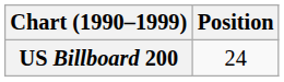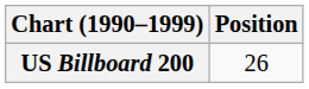 <table class="wikitable sortable plainrowheaders" style="text-align:center">
 <tr>
 <th scope="col">Chart (1990–1999)</th>
 <th scope="col">Position</th>
 </tr>
 <tr>
 <th scope="row">US <em>Billboard</em> 200</th>
-<td>24</td>
+<td>26</td>
 </tr>
 </table>
